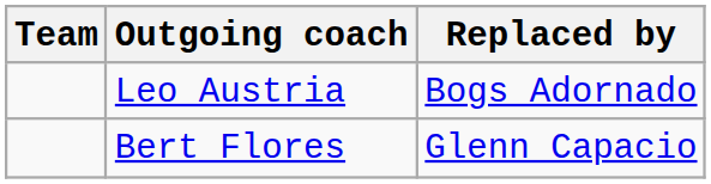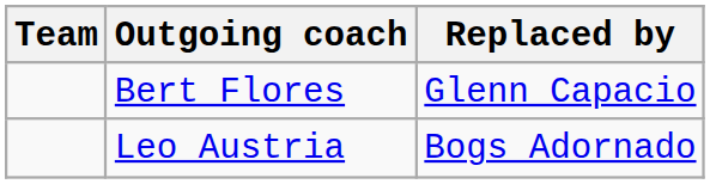 <table class=wikitable>
 <tr>
 <th>Team</th>
 <th>Outgoing coach</th>
 <th>Replaced by</th>
 </tr>
 <tr>
 <td></td>
+<td><a href='#'>Bert Flores</a></td>
+<td><a href='#'>Glenn Capacio</a></td>
+</tr>
+<tr>
+<td></td>
 <td><a href='#'>Leo Austria</a></td>
 <td><a href='#'>Bogs Adornado</a></td>
 </tr>
-<tr>
-<td></td>
-<td><a href='#'>Bert Flores</a></td>
-<td><a href='#'>Glenn Capacio</a></td>
-</tr>
 </table>
